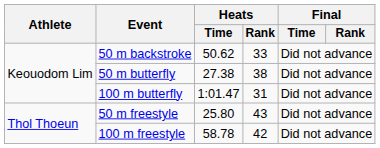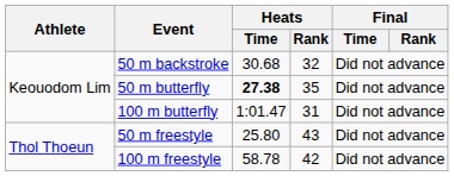 <table class=wikitable style=font-size:90%;text-align:center>
 <tr>
 <th rowspan="2">Athlete</th>
 <th rowspan="2">Event</th>
 <th colspan="2">Heats</th>
 <th colspan="2">Final</th>
 </tr>
 <tr style="font-size:95%">
 <th>Time</th>
 <th>Rank</th>
 <th>Time</th>
 <th>Rank</th>
 </tr>
 <tr>
 <td align=left rowspan=3>Keouodom Lim</td>
 <td align=left><a href='#'>50 m backstroke</a></td>
-<td>50.62</td>
-<td>33</td>
+<td>30.68</td>
+<td>32</td>
 <td colspan=2>Did not advance</td>
 </tr>
 <tr>
 <td align=left><a href='#'>50 m butterfly</a></td>
-<td>27.38</td>
-<td>38</td>
+<td><strong>27.38</strong></td>
+<td>35</td>
 <td colspan=2>Did not advance</td>
 </tr>
 <tr>
 <td align=left><a href='#'>100 m butterfly</a></td>
 <td>1:01.47</td>
 <td>31</td>
 <td colspan=2>Did not advance</td>
 </tr>
 <tr>
 <td align=left rowspan=2><a href='#'>Thol Thoeun</a></td>
 <td align=left><a href='#'>50 m freestyle</a></td>
 <td>25.80</td>
 <td>43</td>
 <td colspan=2>Did not advance</td>
 </tr>
 <tr>
 <td align=left><a href='#'>100 m freestyle</a></td>
 <td>58.78</td>
 <td>42</td>
 <td colspan=2>Did not advance</td>
 </tr>
 </table>
